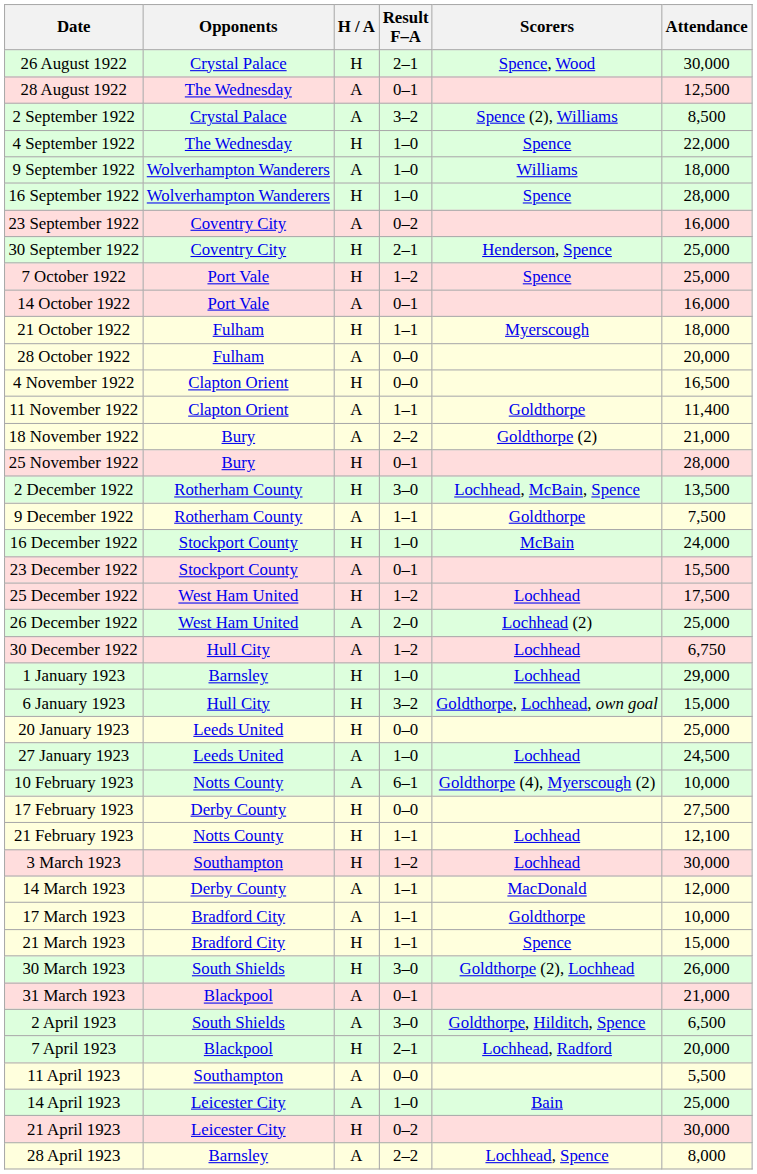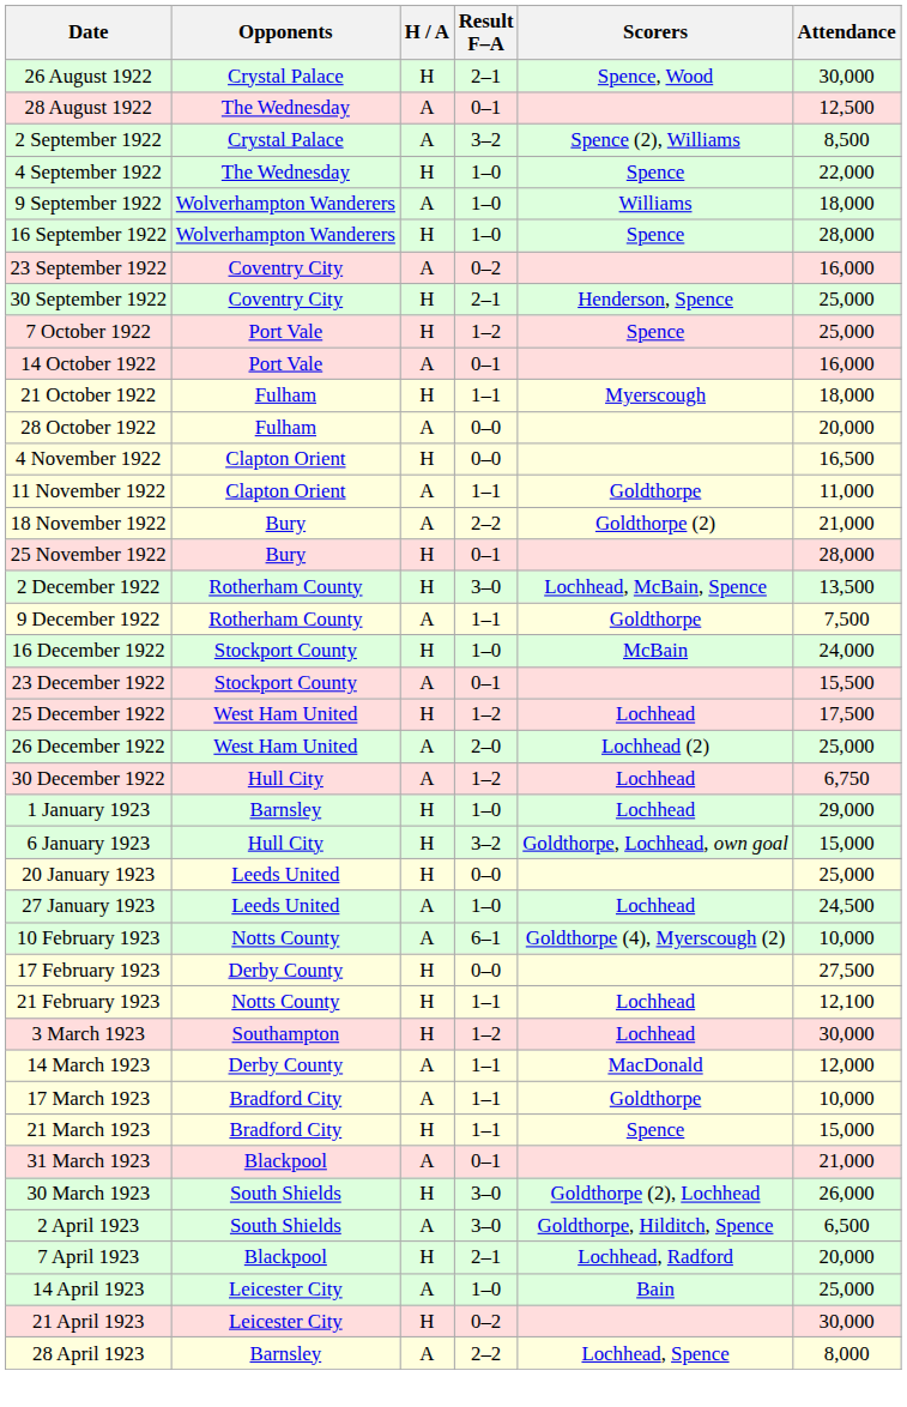 <table class="wikitable" style="text-align:center">
 <tr>
 <th>Date</th>
 <th>Opponents</th>
 <th>H / A</th>
 <th>Result<br>F–A</th>
 <th>Scorers</th>
 <th>Attendance</th>
 </tr>
 <tr bgcolor="#ddffdd">
 <td>26 August 1922</td>
 <td><a href='#'>Crystal Palace</a></td>
 <td>H</td>
 <td>2–1</td>
 <td><a href='#'>Spence</a>, <a href='#'>Wood</a></td>
 <td>30,000</td>
 </tr>
 <tr bgcolor="#ffdddd">
 <td>28 August 1922</td>
 <td><a href='#'>The Wednesday</a></td>
 <td>A</td>
 <td>0–1</td>
 <td></td>
 <td>12,500</td>
 </tr>
 <tr bgcolor="#ddffdd">
 <td>2 September 1922</td>
 <td><a href='#'>Crystal Palace</a></td>
 <td>A</td>
 <td>3–2</td>
 <td><a href='#'>Spence</a> (2), <a href='#'>Williams</a></td>
 <td>8,500</td>
 </tr>
 <tr bgcolor="#ddffdd">
 <td>4 September 1922</td>
 <td><a href='#'>The Wednesday</a></td>
 <td>H</td>
 <td>1–0</td>
 <td><a href='#'>Spence</a></td>
 <td>22,000</td>
 </tr>
 <tr bgcolor="#ddffdd">
 <td>9 September 1922</td>
 <td><a href='#'>Wolverhampton Wanderers</a></td>
 <td>A</td>
 <td>1–0</td>
 <td><a href='#'>Williams</a></td>
 <td>18,000</td>
 </tr>
 <tr bgcolor="#ddffdd">
 <td>16 September 1922</td>
 <td><a href='#'>Wolverhampton Wanderers</a></td>
 <td>H</td>
 <td>1–0</td>
 <td><a href='#'>Spence</a></td>
 <td>28,000</td>
 </tr>
 <tr bgcolor="#ffdddd">
 <td>23 September 1922</td>
 <td><a href='#'>Coventry City</a></td>
 <td>A</td>
 <td>0–2</td>
 <td></td>
 <td>16,000</td>
 </tr>
 <tr bgcolor="#ddffdd">
 <td>30 September 1922</td>
 <td><a href='#'>Coventry City</a></td>
 <td>H</td>
 <td>2–1</td>
 <td><a href='#'>Henderson</a>, <a href='#'>Spence</a></td>
 <td>25,000</td>
 </tr>
 <tr bgcolor="#ffdddd">
 <td>7 October 1922</td>
 <td><a href='#'>Port Vale</a></td>
 <td>H</td>
 <td>1–2</td>
 <td><a href='#'>Spence</a></td>
 <td>25,000</td>
 </tr>
 <tr bgcolor="#ffdddd">
 <td>14 October 1922</td>
 <td><a href='#'>Port Vale</a></td>
 <td>A</td>
 <td>0–1</td>
 <td></td>
 <td>16,000</td>
 </tr>
 <tr bgcolor="#ffffdd">
 <td>21 October 1922</td>
 <td><a href='#'>Fulham</a></td>
 <td>H</td>
 <td>1–1</td>
 <td><a href='#'>Myerscough</a></td>
 <td>18,000</td>
 </tr>
 <tr bgcolor="#ffffdd">
 <td>28 October 1922</td>
 <td><a href='#'>Fulham</a></td>
 <td>A</td>
 <td>0–0</td>
 <td></td>
 <td>20,000</td>
 </tr>
 <tr bgcolor="#ffffdd">
 <td>4 November 1922</td>
 <td><a href='#'>Clapton Orient</a></td>
 <td>H</td>
 <td>0–0</td>
 <td></td>
 <td>16,500</td>
 </tr>
 <tr bgcolor="#ffffdd">
 <td>11 November 1922</td>
 <td><a href='#'>Clapton Orient</a></td>
 <td>A</td>
 <td>1–1</td>
 <td><a href='#'>Goldthorpe</a></td>
-<td>11,400</td>
+<td>11,000</td>
 </tr>
 <tr bgcolor="#ffffdd">
 <td>18 November 1922</td>
 <td><a href='#'>Bury</a></td>
 <td>A</td>
 <td>2–2</td>
 <td><a href='#'>Goldthorpe</a> (2)</td>
 <td>21,000</td>
 </tr>
 <tr bgcolor="#ffdddd">
 <td>25 November 1922</td>
 <td><a href='#'>Bury</a></td>
 <td>H</td>
 <td>0–1</td>
 <td></td>
 <td>28,000</td>
 </tr>
 <tr bgcolor="#ddffdd">
 <td>2 December 1922</td>
 <td><a href='#'>Rotherham County</a></td>
 <td>H</td>
 <td>3–0</td>
 <td><a href='#'>Lochhead</a>, <a href='#'>McBain</a>, <a href='#'>Spence</a></td>
 <td>13,500</td>
 </tr>
 <tr bgcolor="#ffffdd">
 <td>9 December 1922</td>
 <td><a href='#'>Rotherham County</a></td>
 <td>A</td>
 <td>1–1</td>
 <td><a href='#'>Goldthorpe</a></td>
 <td>7,500</td>
 </tr>
 <tr bgcolor="#ddffdd">
 <td>16 December 1922</td>
 <td><a href='#'>Stockport County</a></td>
 <td>H</td>
 <td>1–0</td>
 <td><a href='#'>McBain</a></td>
 <td>24,000</td>
 </tr>
 <tr bgcolor="#ffdddd">
 <td>23 December 1922</td>
 <td><a href='#'>Stockport County</a></td>
 <td>A</td>
 <td>0–1</td>
 <td></td>
 <td>15,500</td>
 </tr>
 <tr bgcolor="#ffdddd">
 <td>25 December 1922</td>
 <td><a href='#'>West Ham United</a></td>
 <td>H</td>
 <td>1–2</td>
 <td><a href='#'>Lochhead</a></td>
 <td>17,500</td>
 </tr>
 <tr bgcolor="#ddffdd">
 <td>26 December 1922</td>
 <td><a href='#'>West Ham United</a></td>
 <td>A</td>
 <td>2–0</td>
 <td><a href='#'>Lochhead</a> (2)</td>
 <td>25,000</td>
 </tr>
 <tr bgcolor="#ffdddd">
 <td>30 December 1922</td>
 <td><a href='#'>Hull City</a></td>
 <td>A</td>
 <td>1–2</td>
 <td><a href='#'>Lochhead</a></td>
 <td>6,750</td>
 </tr>
 <tr bgcolor="#ddffdd">
 <td>1 January 1923</td>
 <td><a href='#'>Barnsley</a></td>
 <td>H</td>
 <td>1–0</td>
 <td><a href='#'>Lochhead</a></td>
 <td>29,000</td>
 </tr>
 <tr bgcolor="#ddffdd">
 <td>6 January 1923</td>
 <td><a href='#'>Hull City</a></td>
 <td>H</td>
 <td>3–2</td>
 <td><a href='#'>Goldthorpe</a>, <a href='#'>Lochhead</a>, <em>own goal</em></td>
 <td>15,000</td>
 </tr>
 <tr bgcolor="#ffffdd">
 <td>20 January 1923</td>
 <td><a href='#'>Leeds United</a></td>
 <td>H</td>
 <td>0–0</td>
 <td></td>
 <td>25,000</td>
 </tr>
 <tr bgcolor="#ddffdd">
 <td>27 January 1923</td>
 <td><a href='#'>Leeds United</a></td>
 <td>A</td>
 <td>1–0</td>
 <td><a href='#'>Lochhead</a></td>
 <td>24,500</td>
 </tr>
 <tr bgcolor="#ddffdd">
 <td>10 February 1923</td>
 <td><a href='#'>Notts County</a></td>
 <td>A</td>
 <td>6–1</td>
 <td><a href='#'>Goldthorpe</a> (4), <a href='#'>Myerscough</a> (2)</td>
 <td>10,000</td>
 </tr>
 <tr bgcolor="#ffffdd">
 <td>17 February 1923</td>
 <td><a href='#'>Derby County</a></td>
 <td>H</td>
 <td>0–0</td>
 <td></td>
 <td>27,500</td>
 </tr>
 <tr bgcolor="#ffffdd">
 <td>21 February 1923</td>
 <td><a href='#'>Notts County</a></td>
 <td>H</td>
 <td>1–1</td>
 <td><a href='#'>Lochhead</a></td>
 <td>12,100</td>
 </tr>
 <tr bgcolor="#ffdddd">
 <td>3 March 1923</td>
 <td><a href='#'>Southampton</a></td>
 <td>H</td>
 <td>1–2</td>
 <td><a href='#'>Lochhead</a></td>
 <td>30,000</td>
 </tr>
 <tr bgcolor="#ffffdd">
 <td>14 March 1923</td>
 <td><a href='#'>Derby County</a></td>
 <td>A</td>
 <td>1–1</td>
 <td><a href='#'>MacDonald</a></td>
 <td>12,000</td>
 </tr>
 <tr bgcolor="#ffffdd">
 <td>17 March 1923</td>
 <td><a href='#'>Bradford City</a></td>
 <td>A</td>
 <td>1–1</td>
 <td><a href='#'>Goldthorpe</a></td>
 <td>10,000</td>
 </tr>
 <tr bgcolor="#ffffdd">
 <td>21 March 1923</td>
 <td><a href='#'>Bradford City</a></td>
 <td>H</td>
 <td>1–1</td>
 <td><a href='#'>Spence</a></td>
 <td>15,000</td>
 </tr>
+<tr bgcolor="#ffdddd">
+<td>31 March 1923</td>
+<td><a href='#'>Blackpool</a></td>
+<td>A</td>
+<td>0–1</td>
+<td></td>
+<td>21,000</td>
+</tr>
 <tr bgcolor="#ddffdd">
 <td>30 March 1923</td>
 <td><a href='#'>South Shields</a></td>
 <td>H</td>
 <td>3–0</td>
 <td><a href='#'>Goldthorpe</a> (2), <a href='#'>Lochhead</a></td>
 <td>26,000</td>
-</tr>
-<tr bgcolor="#ffdddd">
-<td>31 March 1923</td>
-<td><a href='#'>Blackpool</a></td>
-<td>A</td>
-<td>0–1</td>
-<td></td>
-<td>21,000</td>
 </tr>
 <tr bgcolor="#ddffdd">
 <td>2 April 1923</td>
 <td><a href='#'>South Shields</a></td>
 <td>A</td>
 <td>3–0</td>
 <td><a href='#'>Goldthorpe</a>, <a href='#'>Hilditch</a>, <a href='#'>Spence</a></td>
 <td>6,500</td>
 </tr>
 <tr bgcolor="#ddffdd">
 <td>7 April 1923</td>
 <td><a href='#'>Blackpool</a></td>
 <td>H</td>
 <td>2–1</td>
 <td><a href='#'>Lochhead</a>, <a href='#'>Radford</a></td>
 <td>20,000</td>
-</tr>
-<tr bgcolor="#ffffdd">
-<td>11 April 1923</td>
-<td><a href='#'>Southampton</a></td>
-<td>A</td>
-<td>0–0</td>
-<td></td>
-<td>5,500</td>
 </tr>
 <tr bgcolor="#ddffdd">
 <td>14 April 1923</td>
 <td><a href='#'>Leicester City</a></td>
 <td>A</td>
 <td>1–0</td>
 <td><a href='#'>Bain</a></td>
 <td>25,000</td>
 </tr>
 <tr bgcolor="#ffdddd">
 <td>21 April 1923</td>
 <td><a href='#'>Leicester City</a></td>
 <td>H</td>
 <td>0–2</td>
 <td></td>
 <td>30,000</td>
 </tr>
 <tr bgcolor="#ffffdd">
 <td>28 April 1923</td>
 <td><a href='#'>Barnsley</a></td>
 <td>A</td>
 <td>2–2</td>
 <td><a href='#'>Lochhead</a>, <a href='#'>Spence</a></td>
 <td>8,000</td>
 </tr>
 </table>
